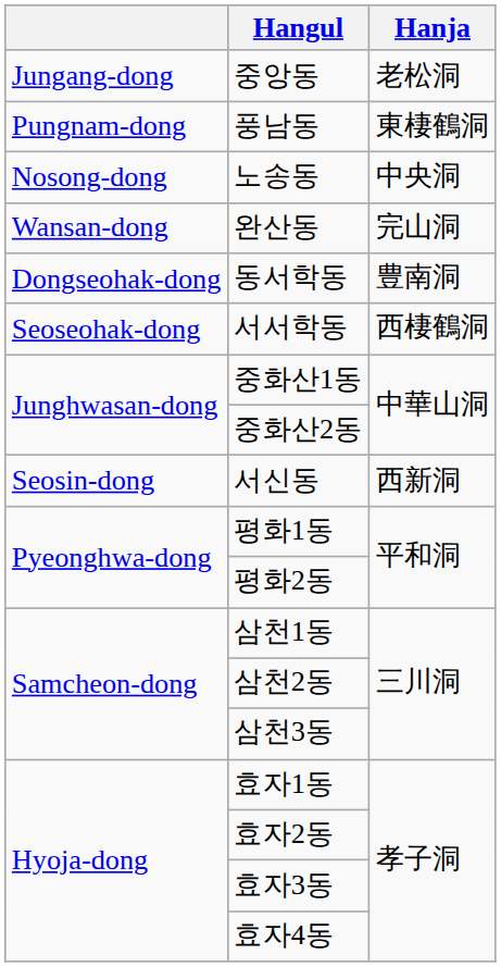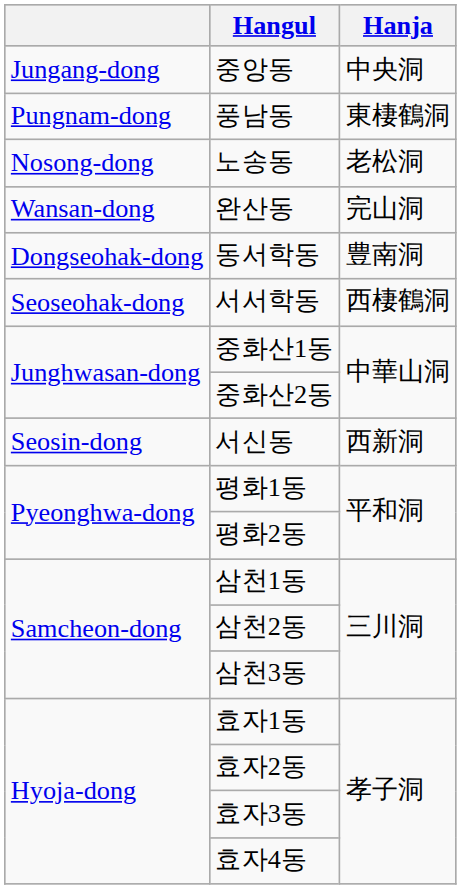 <table class="wikitable">
 <tr>
 <th></th>
 <th><a href='#'>Hangul</a></th>
 <th><a href='#'>Hanja</a></th>
 </tr>
 <tr>
 <td><a href='#'>Jungang-dong</a></td>
 <td>중앙동</td>
-<td>老松洞</td>
+<td>中央洞</td>
 </tr>
 <tr>
 <td><a href='#'>Pungnam-dong</a></td>
 <td>풍남동</td>
 <td>東棲鶴洞</td>
 </tr>
 <tr>
 <td><a href='#'>Nosong-dong</a></td>
 <td>노송동</td>
-<td>中央洞</td>
+<td>老松洞</td>
 </tr>
 <tr>
 <td><a href='#'>Wansan-dong</a></td>
 <td>완산동</td>
 <td>完山洞</td>
 </tr>
 <tr>
 <td><a href='#'>Dongseohak-dong</a></td>
 <td>동서학동</td>
 <td>豊南洞</td>
 </tr>
 <tr>
 <td><a href='#'>Seoseohak-dong</a></td>
 <td>서서학동</td>
 <td>西棲鶴洞</td>
 </tr>
 <tr>
 <td rowspan=2><a href='#'>Junghwasan-dong</a></td>
 <td>중화산1동</td>
 <td rowspan=2>中華山洞</td>
 </tr>
 <tr>
 <td>중화산2동</td>
 </tr>
 <tr>
 <td><a href='#'>Seosin-dong</a></td>
 <td>서신동</td>
 <td>西新洞</td>
 </tr>
 <tr>
 <td rowspan=2><a href='#'>Pyeonghwa-dong</a></td>
 <td>평화1동</td>
 <td rowspan=2>平和洞</td>
 </tr>
 <tr>
 <td>평화2동</td>
 </tr>
 <tr>
 <td rowspan=3><a href='#'>Samcheon-dong</a></td>
 <td>삼천1동</td>
 <td rowspan=3>三川洞</td>
 </tr>
 <tr>
 <td>삼천2동</td>
 </tr>
 <tr>
 <td>삼천3동</td>
 </tr>
 <tr>
 <td rowspan=4><a href='#'>Hyoja-dong</a></td>
 <td>효자1동</td>
 <td rowspan=4>孝子洞</td>
 </tr>
 <tr>
 <td>효자2동</td>
 </tr>
 <tr>
 <td>효자3동</td>
 </tr>
 <tr>
 <td>효자4동</td>
 </tr>
 </table>
